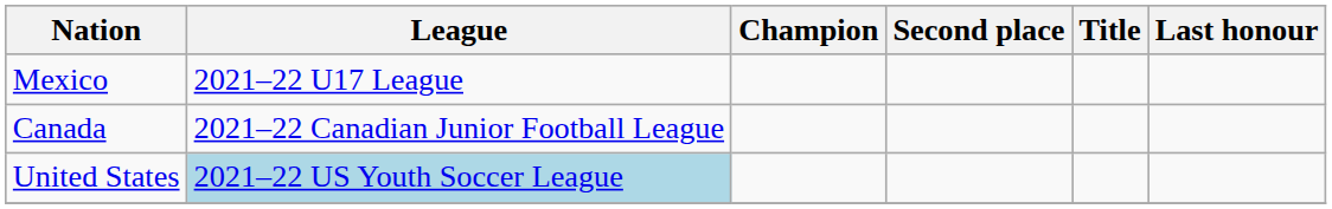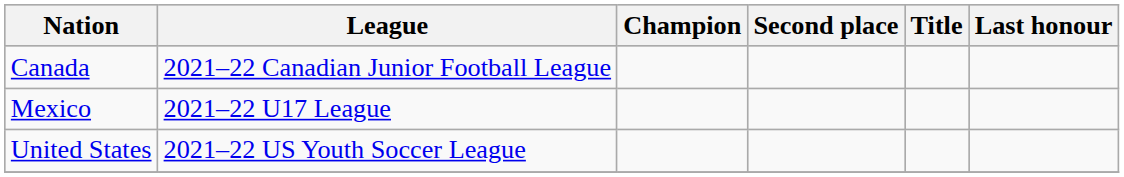 <table class="wikitable sortable">
 <tr>
 <th>Nation</th>
 <th>League</th>
 <th>Champion</th>
 <th>Second place</th>
 <th data-sort-type="number">Title</th>
 <th>Last honour</th>
 </tr>
 <tr>
+<td> <a href='#'>Canada</a></td>
+<td><a href='#'>2021–22 Canadian Junior Football League</a></td>
+<td></td>
+<td></td>
+<td></td>
+<td></td>
+</tr>
+<tr>
 <td> <a href='#'>Mexico</a></td>
 <td><a href='#'>2021–22 U17 League</a></td>
 <td></td>
 <td></td>
 <td></td>
 <td></td>
 </tr>
 <tr>
-<td> <a href='#'>Canada</a></td>
-<td><a href='#'>2021–22 Canadian Junior Football League</a></td>
-<td></td>
-<td></td>
-<td></td>
-<td></td>
-</tr>
-<tr>
 <td> <a href='#'>United States</a></td>
-<td style="background: lightblue;"><a href='#'>2021–22 US Youth Soccer League</a></td>
+<td><a href='#'>2021–22 US Youth Soccer League</a></td>
 <td></td>
 <td></td>
 <td></td>
 <td></td>
 </tr>
 <tr>
 </tr>
 </table>
